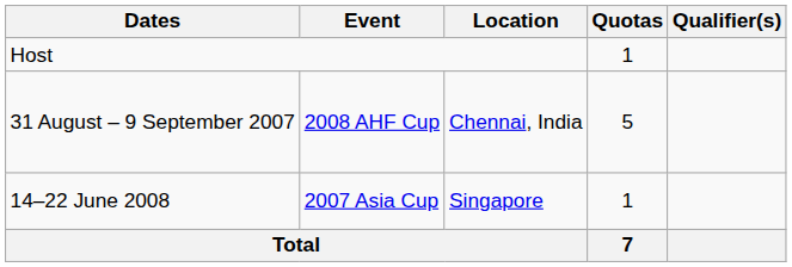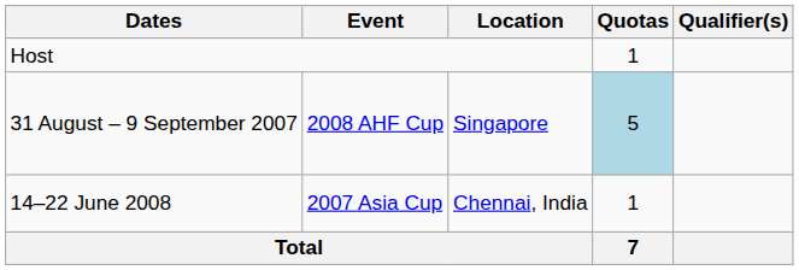 <table class="wikitable">
 <tr>
 <th>Dates</th>
 <th>Event</th>
 <th>Location</th>
 <th>Quotas</th>
 <th>Qualifier(s)</th>
 </tr>
 <tr>
 <td colspan=3>Host</td>
 <td align=center>1</td>
 <td></td>
 </tr>
 <tr>
 <td>31 August – 9 September 2007</td>
 <td><a href='#'>2008 AHF Cup</a></td>
-<td><a href='#'>Chennai</a>, India</td>
-<td align=center>5</td>
+<td><a href='#'>Singapore</a></td>
+<td align=center style="background: lightblue;">5</td>
 <td><br><br><br><br></td>
 </tr>
 <tr>
 <td>14–22 June 2008</td>
 <td><a href='#'>2007 Asia Cup</a></td>
-<td><a href='#'>Singapore</a></td>
+<td><a href='#'>Chennai</a>, India</td>
 <td align=center>1</td>
 <td><br><s></s><br><s></s></td>
 </tr>
 <tr>
 <th colspan=3>Total</th>
 <th>7</th>
 <th></th>
 </tr>
 </table>
